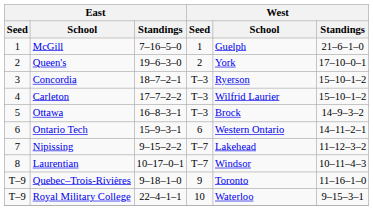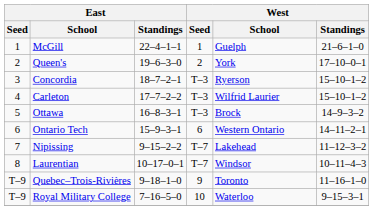 <table class="wikitable">
 <tr>
 <th colspan=3>East</th>
 <th colspan=3>West</th>
 </tr>
 <tr>
 <th>Seed</th>
 <th style="width:150px">School</th>
 <th>Standings</th>
 <th>Seed</th>
 <th style="width:150px">School</th>
 <th>Standings</th>
 </tr>
 <tr>
 <td align=center>1</td>
 <td><a href='#'>McGill</a></td>
-<td align=center>7–16–5–0</td>
+<td align=center>22–4–1–1</td>
 <td align=center>1</td>
 <td><a href='#'>Guelph</a></td>
 <td align=center>21–6–1–0</td>
 </tr>
 <tr>
 <td align=center>2</td>
 <td><a href='#'>Queen's</a></td>
 <td align=center>19–6–3–0</td>
 <td align=center>2</td>
 <td><a href='#'>York</a></td>
 <td align=center>17–10–0–1</td>
 </tr>
 <tr>
 <td align=center>3</td>
 <td><a href='#'>Concordia</a></td>
 <td align=center>18–7–2–1</td>
 <td align=center>T–3</td>
 <td><a href='#'>Ryerson</a></td>
 <td align=center>15–10–1–2</td>
 </tr>
 <tr>
 <td align=center>4</td>
 <td><a href='#'>Carleton</a></td>
 <td align=center>17–7–2–2</td>
 <td align=center>T–3</td>
 <td><a href='#'>Wilfrid Laurier</a></td>
 <td align=center>15–10–1–2</td>
 </tr>
 <tr>
 <td align=center>5</td>
 <td><a href='#'>Ottawa</a></td>
 <td align=center>16–8–3–1</td>
 <td align=center>T–3</td>
 <td><a href='#'>Brock</a></td>
 <td align=center>14–9–3–2</td>
 </tr>
 <tr>
 <td align=center>6</td>
 <td><a href='#'>Ontario Tech</a></td>
 <td align=center>15–9–3–1</td>
 <td align=center>6</td>
 <td><a href='#'>Western Ontario</a></td>
 <td align=center>14–11–2–1</td>
 </tr>
 <tr>
 <td align=center>7</td>
 <td><a href='#'>Nipissing</a></td>
 <td align=center>9–15–2–2</td>
 <td align=center>T–7</td>
 <td><a href='#'>Lakehead</a></td>
 <td align=center>11–12–3–2</td>
 </tr>
 <tr>
 <td align=center>8</td>
 <td><a href='#'>Laurentian</a></td>
 <td align=center>10–17–0–1</td>
 <td align=center>T–7</td>
 <td><a href='#'>Windsor</a></td>
 <td align=center>10–11–4–3</td>
 </tr>
 <tr>
 <td align=center>T–9</td>
 <td><a href='#'>Quebec–Trois-Rivières</a></td>
 <td align=center>9–18–1–0</td>
 <td align=center>9</td>
 <td><a href='#'>Toronto</a></td>
 <td align=center>11–16–1–0</td>
 </tr>
 <tr>
 <td align=center>T–9</td>
 <td><a href='#'>Royal Military College</a></td>
-<td align=center>22–4–1–1</td>
+<td align=center>7–16–5–0</td>
 <td align=center>10</td>
 <td><a href='#'>Waterloo</a></td>
 <td align=center>9–15–3–1</td>
 </tr>
 <tr>
 </tr>
 </table>
